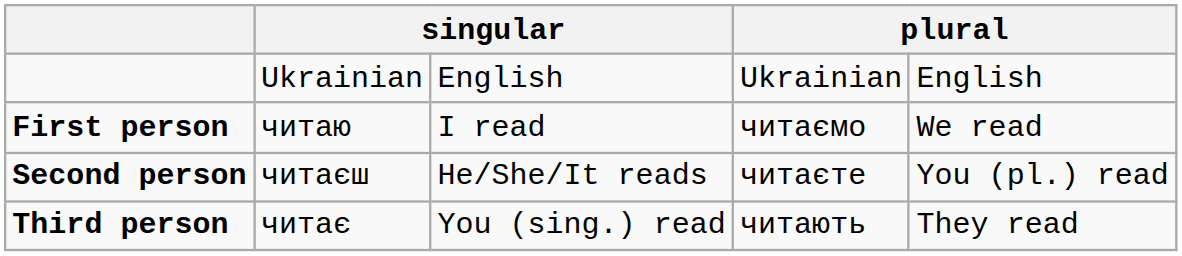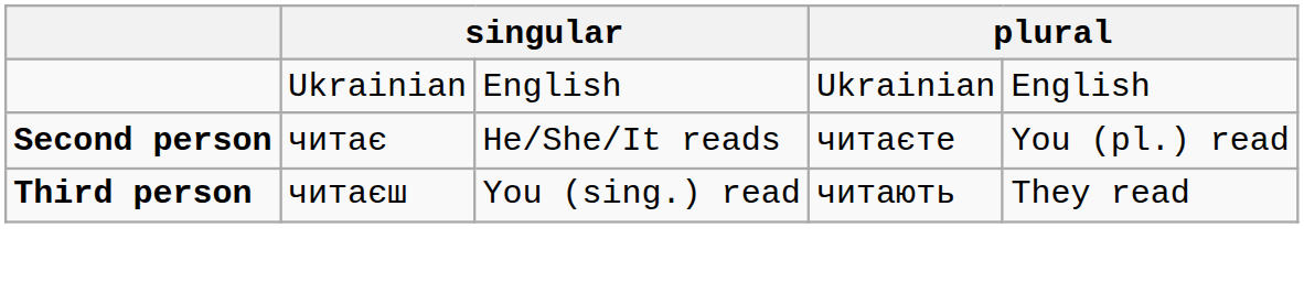 <table class="wikitable" align="center">
 <tr>
 <th></th>
 <th colspan="2">singular</th>
 <th colspan="2">plural</th>
 </tr>
 <tr>
 <td></td>
 <td>Ukrainian</td>
 <td>English</td>
 <td>Ukrainian</td>
 <td>English</td>
 </tr>
 <tr>
-<td><strong>First person</strong></td>
-<td>читаю</td>
-<td>I read</td>
-<td>читаємо</td>
-<td>We read</td>
-</tr>
-<tr>
 <td><strong>Second person</strong></td>
-<td>читаєш</td>
+<td>читає</td>
 <td>He/She/It reads</td>
 <td>читаєте</td>
 <td>You (pl.) read</td>
 </tr>
 <tr>
 <td><strong>Third person</strong></td>
-<td>читає</td>
+<td>читаєш</td>
 <td>You (sing.) read</td>
 <td>читають</td>
 <td>They read</td>
 </tr>
 </table>
